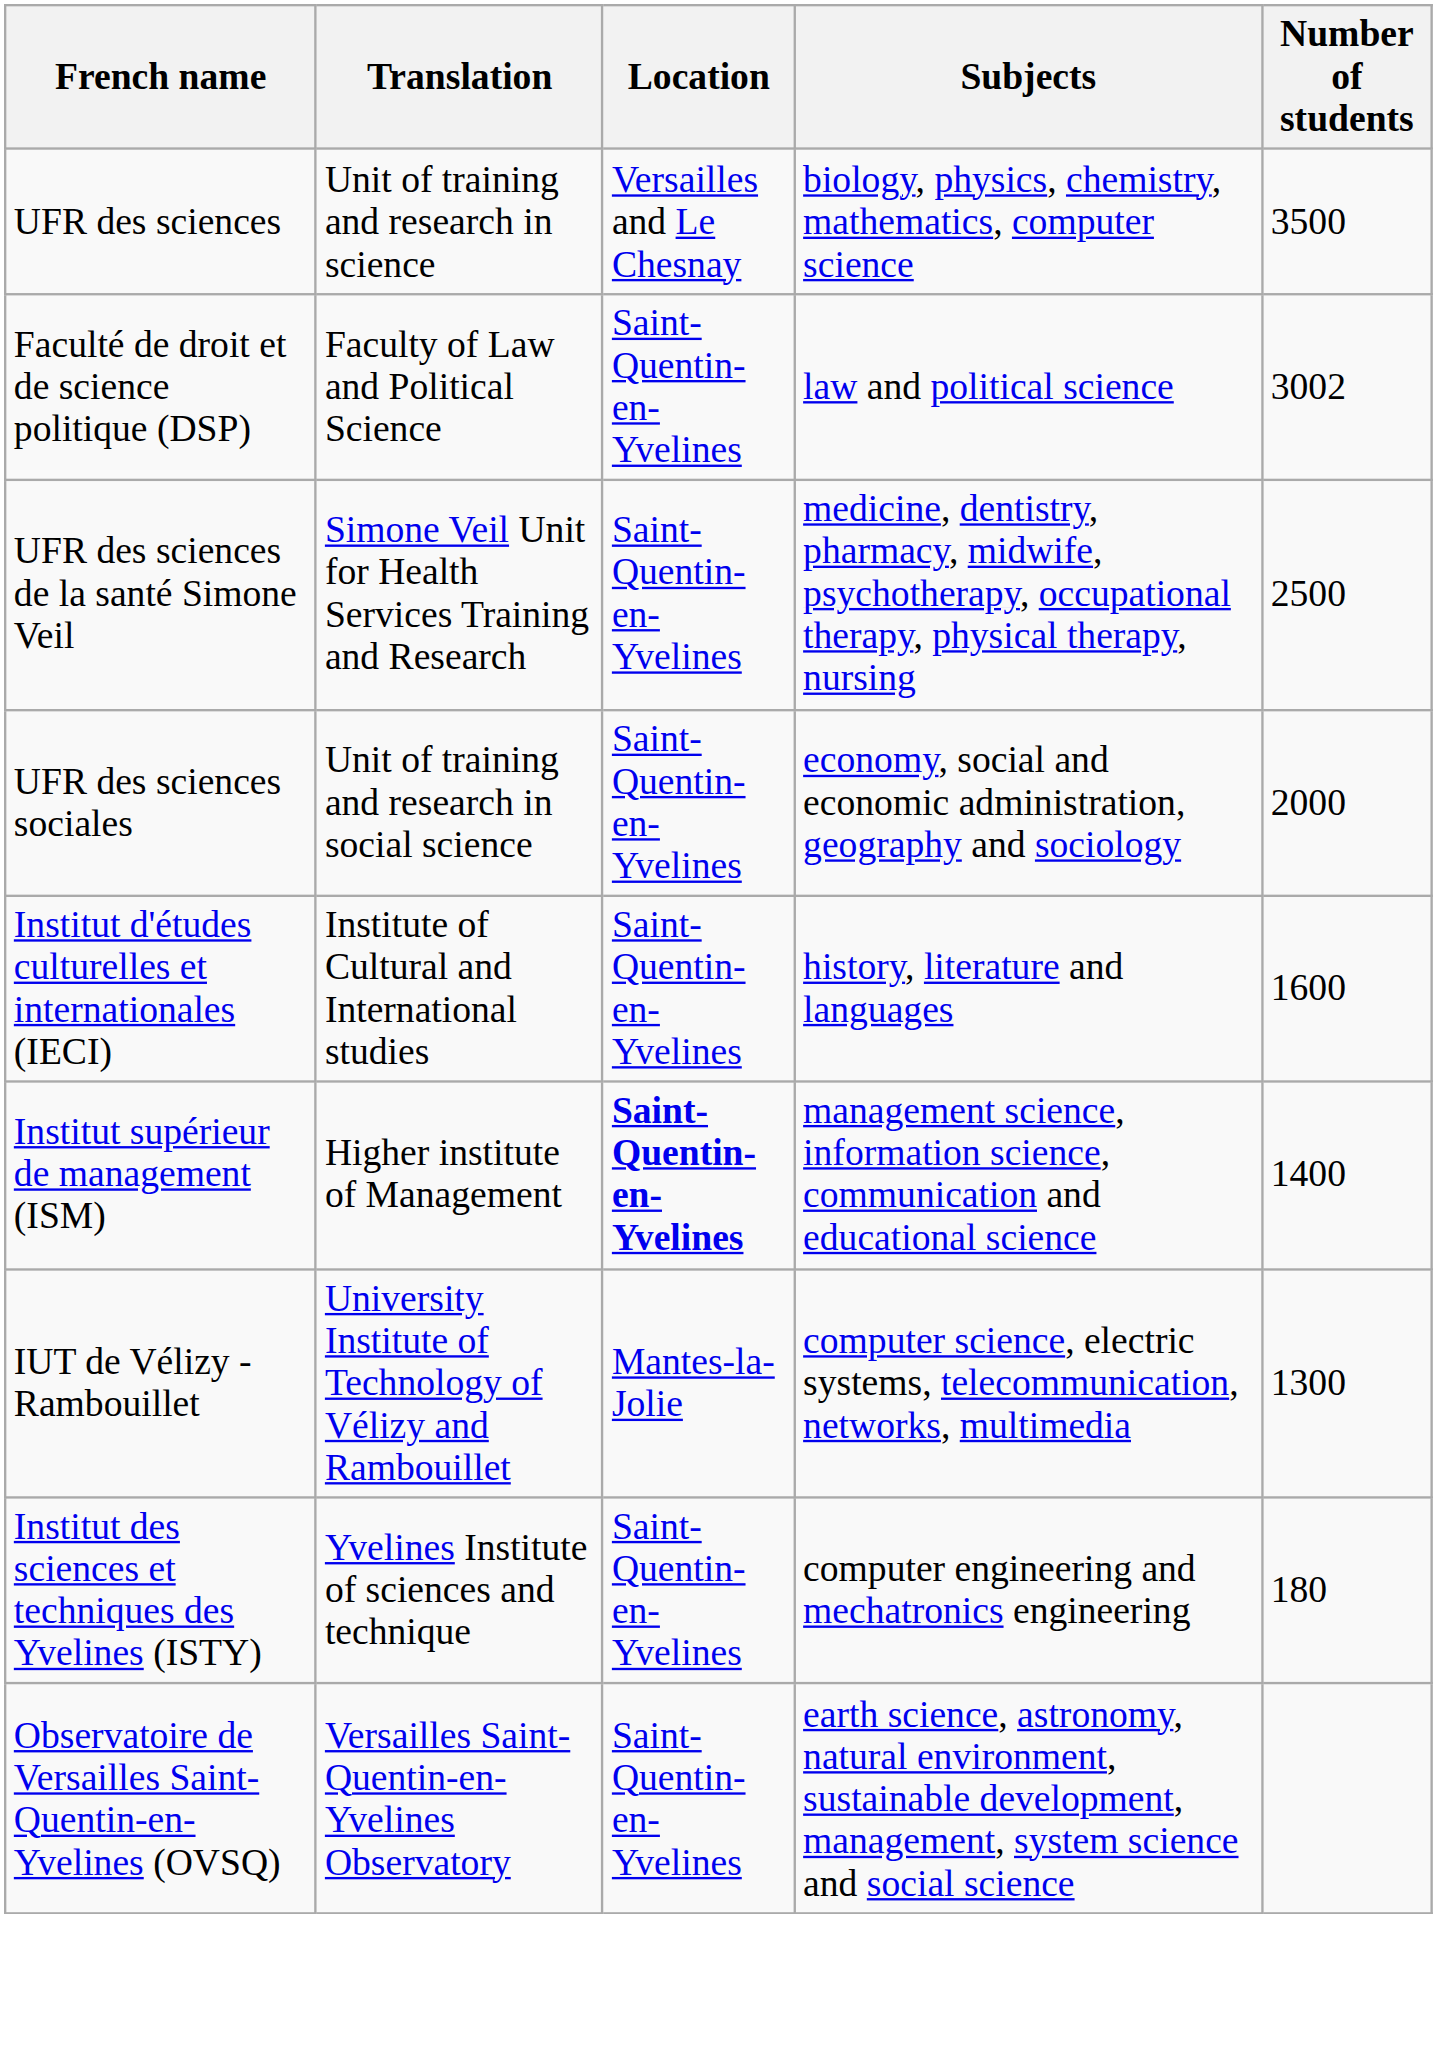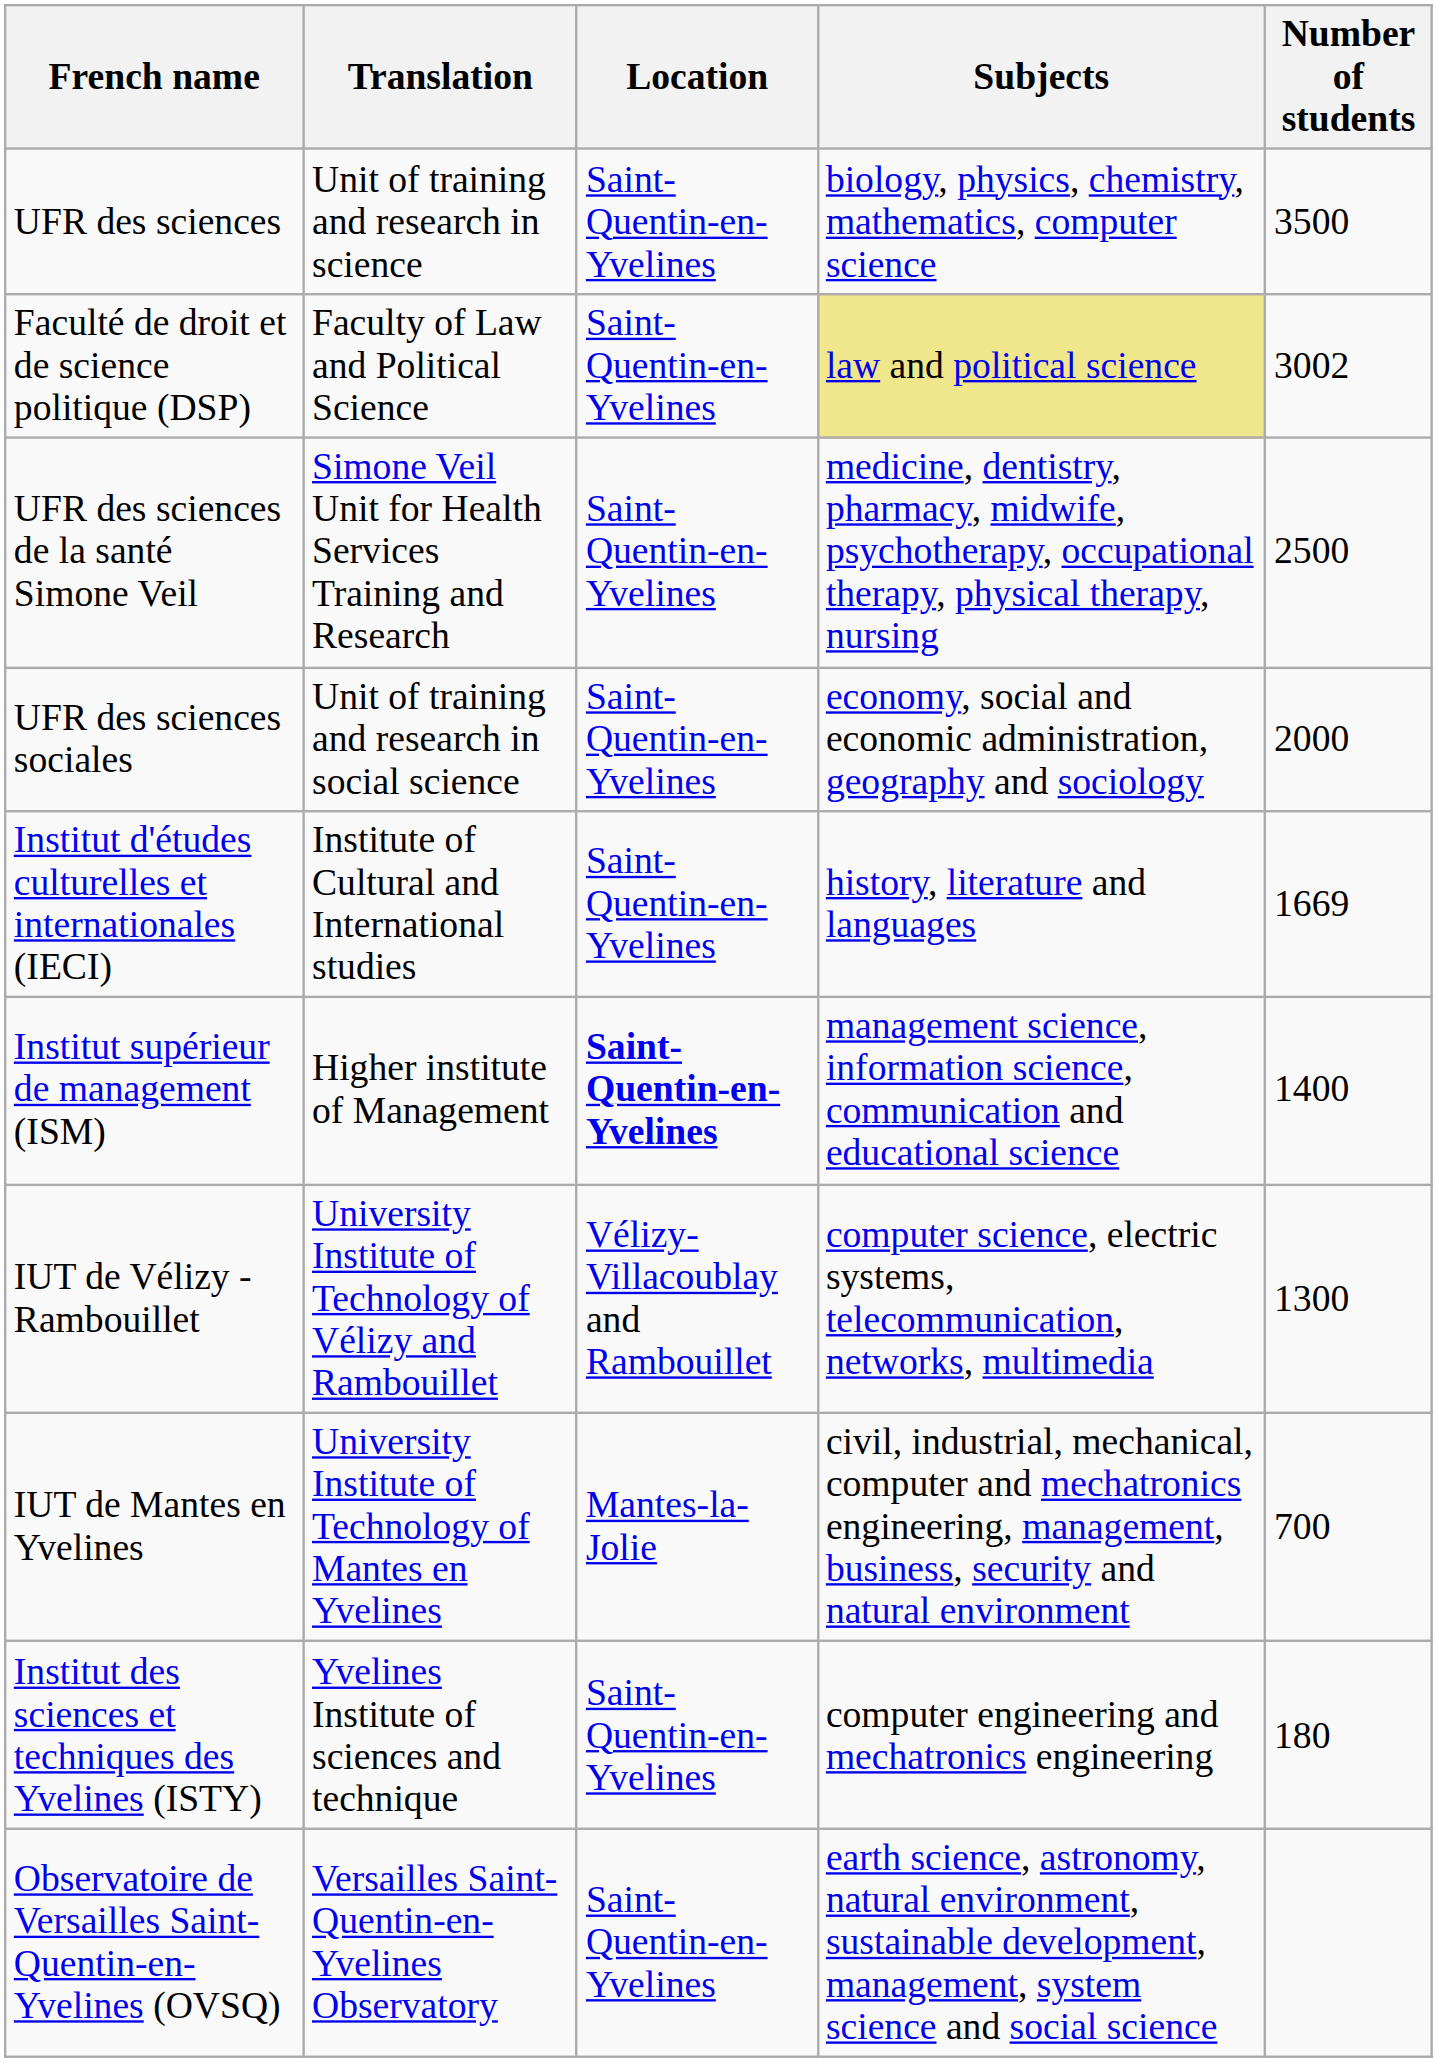 <table class="wikitable sortable">
 <tr>
 <th>French name</th>
 <th>Translation</th>
 <th>Location</th>
 <th>Subjects</th>
 <th>Number of students</th>
 </tr>
 <tr>
 <td>UFR des sciences</td>
 <td>Unit of training and research in science</td>
-<td><a href='#'>Versailles</a> and <a href='#'>Le Chesnay</a></td>
+<td><a href='#'>Saint-Quentin-en-Yvelines</a></td>
 <td><a href='#'>biology</a>, <a href='#'>physics</a>, <a href='#'>chemistry</a>, <a href='#'>mathematics</a>, <a href='#'>computer science</a></td>
 <td>3500</td>
 </tr>
 <tr>
 <td>Faculté de droit et de science politique (DSP)</td>
 <td>Faculty of Law and Political Science</td>
 <td><a href='#'>Saint-Quentin-en-Yvelines</a></td>
-<td><a href='#'>law</a> and <a href='#'>political science</a></td>
+<td style="background: khaki;"><a href='#'>law</a> and <a href='#'>political science</a></td>
 <td>3002</td>
 </tr>
 <tr>
 <td>UFR des sciences de la santé Simone Veil</td>
 <td><a href='#'>Simone Veil</a> Unit for Health Services Training and Research</td>
 <td><a href='#'>Saint-Quentin-en-Yvelines</a></td>
 <td><a href='#'>medicine</a>, <a href='#'>dentistry</a>, <a href='#'>pharmacy</a>, <a href='#'>midwife</a>, <a href='#'>psychotherapy</a>, <a href='#'>occupational therapy</a>, <a href='#'>physical therapy</a>, <a href='#'>nursing</a></td>
 <td>2500</td>
 </tr>
 <tr>
 <td>UFR des sciences sociales</td>
 <td>Unit of training and research in social science</td>
 <td><a href='#'>Saint-Quentin-en-Yvelines</a></td>
 <td><a href='#'>economy</a>, social and economic administration, <a href='#'>geography</a> and <a href='#'>sociology</a></td>
 <td>2000</td>
 </tr>
 <tr>
 <td><a href='#'>Institut d'études culturelles et internationales</a> (IECI)</td>
 <td>Institute of Cultural and International studies</td>
 <td><a href='#'>Saint-Quentin-en-Yvelines</a></td>
 <td><a href='#'>history</a>, <a href='#'>literature</a> and <a href='#'>languages</a></td>
-<td>1600</td>
+<td>1669</td>
 </tr>
 <tr>
 <td><a href='#'>Institut supérieur de management</a> (ISM)</td>
 <td>Higher institute of Management</td>
 <td><strong><a href='#'>Saint-Quentin-en-Yvelines</a></strong></td>
 <td><a href='#'>management science</a>, <a href='#'>information science</a>, <a href='#'>communication</a> and <a href='#'>educational science</a></td>
 <td>1400</td>
 </tr>
 <tr>
 <td>IUT de Vélizy - Rambouillet</td>
 <td><a href='#'>University Institute of Technology of Vélizy and Rambouillet</a></td>
-<td><a href='#'>Mantes-la-Jolie</a></td>
+<td><a href='#'>Vélizy-Villacoublay</a> and <a href='#'>Rambouillet</a></td>
 <td><a href='#'>computer science</a>, electric systems, <a href='#'>telecommunication</a>, <a href='#'>networks</a>, <a href='#'>multimedia</a></td>
 <td>1300</td>
+</tr>
+<tr>
+<td>IUT de Mantes en Yvelines</td>
+<td><a href='#'>University Institute of Technology of Mantes en Yvelines</a></td>
+<td><a href='#'>Mantes-la-Jolie</a></td>
+<td>civil, industrial, mechanical, computer and <a href='#'>mechatronics</a> engineering, <a href='#'>management</a>, <a href='#'>business</a>, <a href='#'>security</a> and <a href='#'>natural environment</a></td>
+<td>700</td>
 </tr>
 <tr>
 <td><a href='#'>Institut des sciences et techniques des Yvelines</a> (ISTY)</td>
 <td><a href='#'>Yvelines</a> Institute of sciences and technique</td>
 <td><a href='#'>Saint-Quentin-en-Yvelines</a></td>
 <td>computer engineering and <a href='#'>mechatronics</a> engineering</td>
 <td>180</td>
 </tr>
 <tr>
 <td><a href='#'>Observatoire de Versailles Saint-Quentin-en-Yvelines</a> (OVSQ)</td>
 <td><a href='#'>Versailles Saint-Quentin-en-Yvelines Observatory</a></td>
 <td><a href='#'>Saint-Quentin-en-Yvelines</a></td>
 <td><a href='#'>earth science</a>, <a href='#'>astronomy</a>, <a href='#'>natural environment</a>, <a href='#'>sustainable development</a>, <a href='#'>management</a>, <a href='#'>system science</a> and <a href='#'>social science</a></td>
 <td></td>
 </tr>
 </table>
